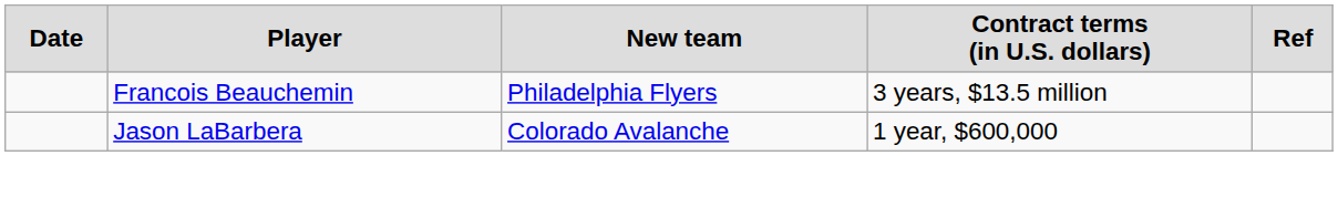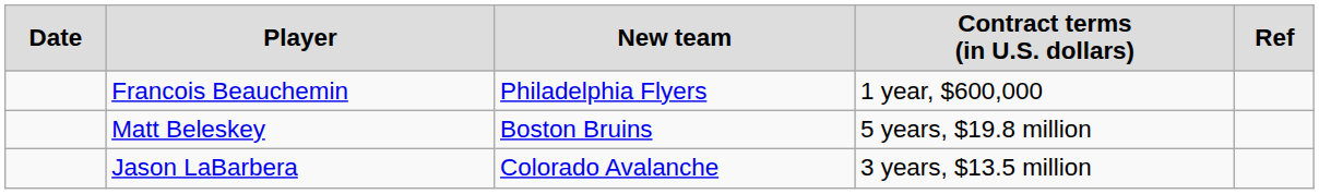 <table class="wikitable" width=97%>
 <tr align="center" bgcolor="#dddddd">
 <td><strong>Date</strong></td>
 <td><strong>Player</strong></td>
 <td><strong>New team</strong></td>
 <td><strong>Contract terms</strong><br><strong>(in U.S. dollars)</strong></td>
 <td><strong>Ref</strong></td>
 </tr>
 <tr>
 <td></td>
 <td><a href='#'>Francois Beauchemin</a></td>
 <td><a href='#'>Philadelphia Flyers</a></td>
-<td>3 years, $13.5 million</td>
+<td>1 year, $600,000</td>
+<td></td>
+</tr>
+<tr>
+<td></td>
+<td><a href='#'>Matt Beleskey</a></td>
+<td><a href='#'>Boston Bruins</a></td>
+<td>5 years, $19.8 million</td>
 <td></td>
 </tr>
 <tr>
 <td></td>
 <td><a href='#'>Jason LaBarbera</a></td>
 <td><a href='#'>Colorado Avalanche</a></td>
-<td>1 year, $600,000</td>
+<td>3 years, $13.5 million</td>
 <td></td>
 </tr>
 </table>
